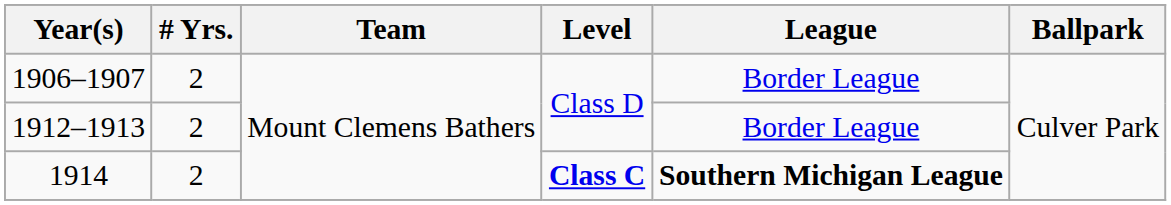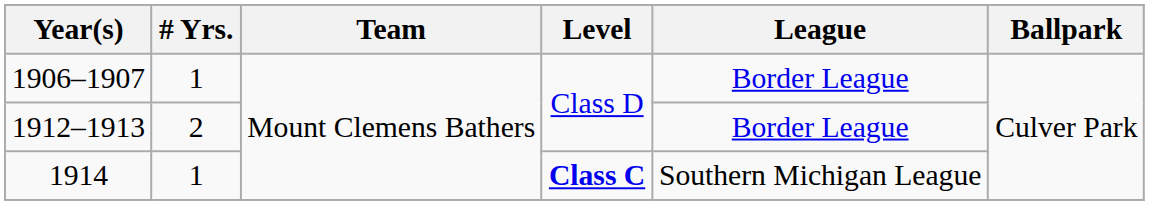 <table class="wikitable" style="text-align:center; font-size: 95%;">
 <tr>
 <th>Year(s)</th>
 <th># Yrs.</th>
 <th>Team</th>
 <th>Level</th>
 <th>League</th>
 <th>Ballpark</th>
 </tr>
 <tr>
 <td>1906–1907</td>
-<td>2</td>
+<td>1</td>
 <td rowspan=3>Mount Clemens Bathers</td>
 <td rowspan=2><a href='#'>Class D</a></td>
 <td><a href='#'>Border League</a></td>
 <td rowspan=3>Culver Park</td>
 </tr>
 <tr>
 <td>1912–1913</td>
 <td>2</td>
 <td><a href='#'>Border League</a></td>
 </tr>
 <tr>
 <td>1914</td>
-<td>2</td>
+<td>1</td>
 <td><strong><a href='#'>Class C</a></strong></td>
-<td><strong>Southern Michigan League</strong></td>
+<td>Southern Michigan League</td>
 </tr>
 </table>
